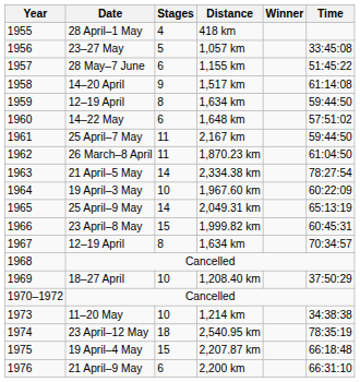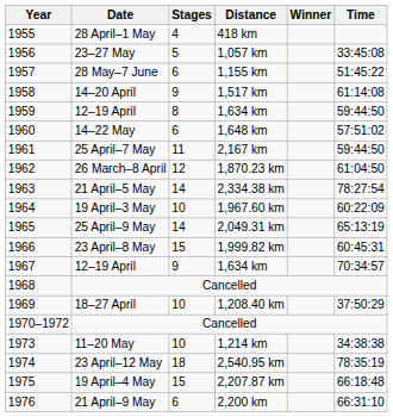 <table class=wikitable>
 <tr>
 <th>Year</th>
 <th>Date</th>
 <th>Stages</th>
 <th>Distance</th>
 <th>Winner</th>
 <th>Time</th>
 </tr>
 <tr>
 <td>1955</td>
 <td>28 April–1 May</td>
 <td>4</td>
 <td>418 km</td>
 <td></td>
 <td></td>
 </tr>
 <tr>
 <td>1956</td>
 <td>23–27 May</td>
 <td>5</td>
 <td>1,057 km</td>
 <td></td>
 <td>33:45:08</td>
 </tr>
 <tr>
 <td>1957</td>
 <td>28 May–7 June</td>
 <td>6</td>
 <td>1,155 km</td>
 <td></td>
 <td>51:45:22</td>
 </tr>
 <tr>
 <td>1958</td>
 <td>14–20 April</td>
 <td>9</td>
 <td>1,517 km</td>
 <td></td>
 <td>61:14:08</td>
 </tr>
 <tr>
 <td>1959</td>
 <td>12–19 April</td>
 <td>8</td>
 <td>1,634 km</td>
 <td></td>
 <td>59:44:50</td>
 </tr>
 <tr>
 <td>1960</td>
 <td>14–22 May</td>
 <td>6</td>
 <td>1,648 km</td>
 <td></td>
 <td>57:51:02</td>
 </tr>
 <tr>
 <td>1961</td>
 <td>25 April–7 May</td>
 <td>11</td>
 <td>2,167 km</td>
 <td></td>
 <td>59:44:50</td>
 </tr>
 <tr>
 <td>1962</td>
 <td>26 March–8 April</td>
-<td>11</td>
+<td>12</td>
 <td>1,870.23 km</td>
 <td></td>
 <td>61:04:50</td>
 </tr>
 <tr>
 <td>1963</td>
 <td>21 April–5 May</td>
 <td>14</td>
 <td>2,334.38 km</td>
 <td></td>
 <td>78:27:54</td>
 </tr>
 <tr>
 <td>1964</td>
 <td>19 April–3 May</td>
 <td>10</td>
 <td>1,967.60 km</td>
 <td></td>
 <td>60:22:09</td>
 </tr>
 <tr>
 <td>1965</td>
 <td>25 April–9 May</td>
 <td>14</td>
 <td>2,049.31 km</td>
 <td></td>
 <td>65:13:19</td>
 </tr>
 <tr>
 <td>1966</td>
 <td>23 April–8 May</td>
 <td>15</td>
 <td>1,999.82 km</td>
 <td></td>
 <td>60:45:31</td>
 </tr>
 <tr>
 <td>1967</td>
 <td>12–19 April</td>
-<td>8</td>
+<td>9</td>
 <td>1,634 km</td>
 <td></td>
 <td>70:34:57</td>
 </tr>
 <tr>
 <td>1968</td>
 <td colspan=5 align=center>Cancelled</td>
 </tr>
 <tr>
 <td>1969</td>
 <td>18–27 April</td>
 <td>10</td>
 <td>1,208.40 km</td>
 <td></td>
 <td>37:50:29</td>
 </tr>
 <tr>
 <td>1970–1972</td>
 <td colspan=5 align=center>Cancelled</td>
 </tr>
 <tr>
 <td>1973</td>
 <td>11–20 May</td>
 <td>10</td>
 <td>1,214 km</td>
 <td></td>
 <td>34:38:38</td>
 </tr>
 <tr>
 <td>1974</td>
 <td>23 April–12 May</td>
 <td>18</td>
 <td>2,540.95 km</td>
 <td></td>
 <td>78:35:19</td>
 </tr>
 <tr>
 <td>1975</td>
 <td>19 April–4 May</td>
 <td>15</td>
 <td>2,207.87 km</td>
 <td></td>
 <td>66:18:48</td>
 </tr>
 <tr>
 <td>1976</td>
 <td>21 April–9 May</td>
 <td>6</td>
 <td>2,200 km</td>
 <td></td>
 <td>66:31:10</td>
 </tr>
 </table>
